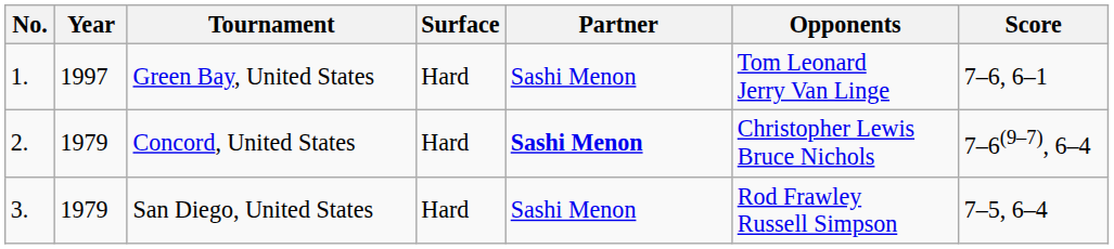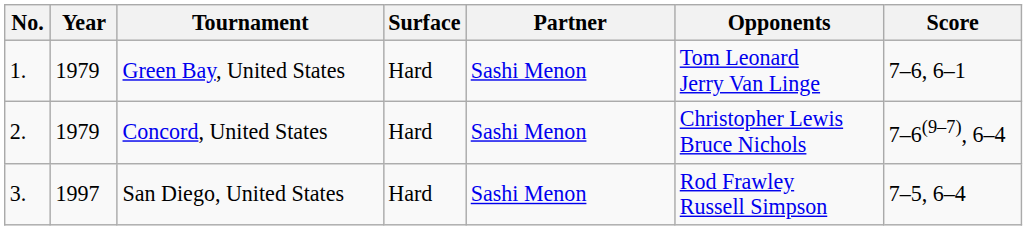 <table class="sortable wikitable" style=font-size:97%>
 <tr>
 <th style="width:25px">No.</th>
 <th style="width:40px">Year</th>
 <th style="width:180px">Tournament</th>
 <th width=50>Surface</th>
 <th style="width:140px">Partner</th>
 <th style="width:140px">Opponents</th>
 <th style="width:90px" class="unsortable">Score</th>
 </tr>
 <tr>
 <td>1.</td>
-<td>1997</td>
+<td>1979</td>
 <td><a href='#'>Green Bay</a>, United States</td>
 <td>Hard</td>
 <td> <a href='#'>Sashi Menon</a></td>
 <td> <a href='#'>Tom Leonard</a><br> <a href='#'>Jerry Van Linge</a></td>
 <td>7–6, 6–1</td>
 </tr>
 <tr>
 <td>2.</td>
 <td>1979</td>
 <td><a href='#'>Concord</a>, United States</td>
 <td>Hard</td>
-<td><strong> <a href='#'>Sashi Menon</a></strong></td>
+<td> <a href='#'>Sashi Menon</a></td>
 <td> <a href='#'>Christopher Lewis</a><br> <a href='#'>Bruce Nichols</a></td>
 <td>7–6<sup>(9–7)</sup>, 6–4</td>
 </tr>
 <tr>
 <td>3.</td>
-<td>1979</td>
+<td>1997</td>
 <td>San Diego, United States</td>
 <td>Hard</td>
 <td> <a href='#'>Sashi Menon</a></td>
 <td> <a href='#'>Rod Frawley</a><br> <a href='#'>Russell Simpson</a></td>
 <td>7–5, 6–4</td>
 </tr>
 </table>
